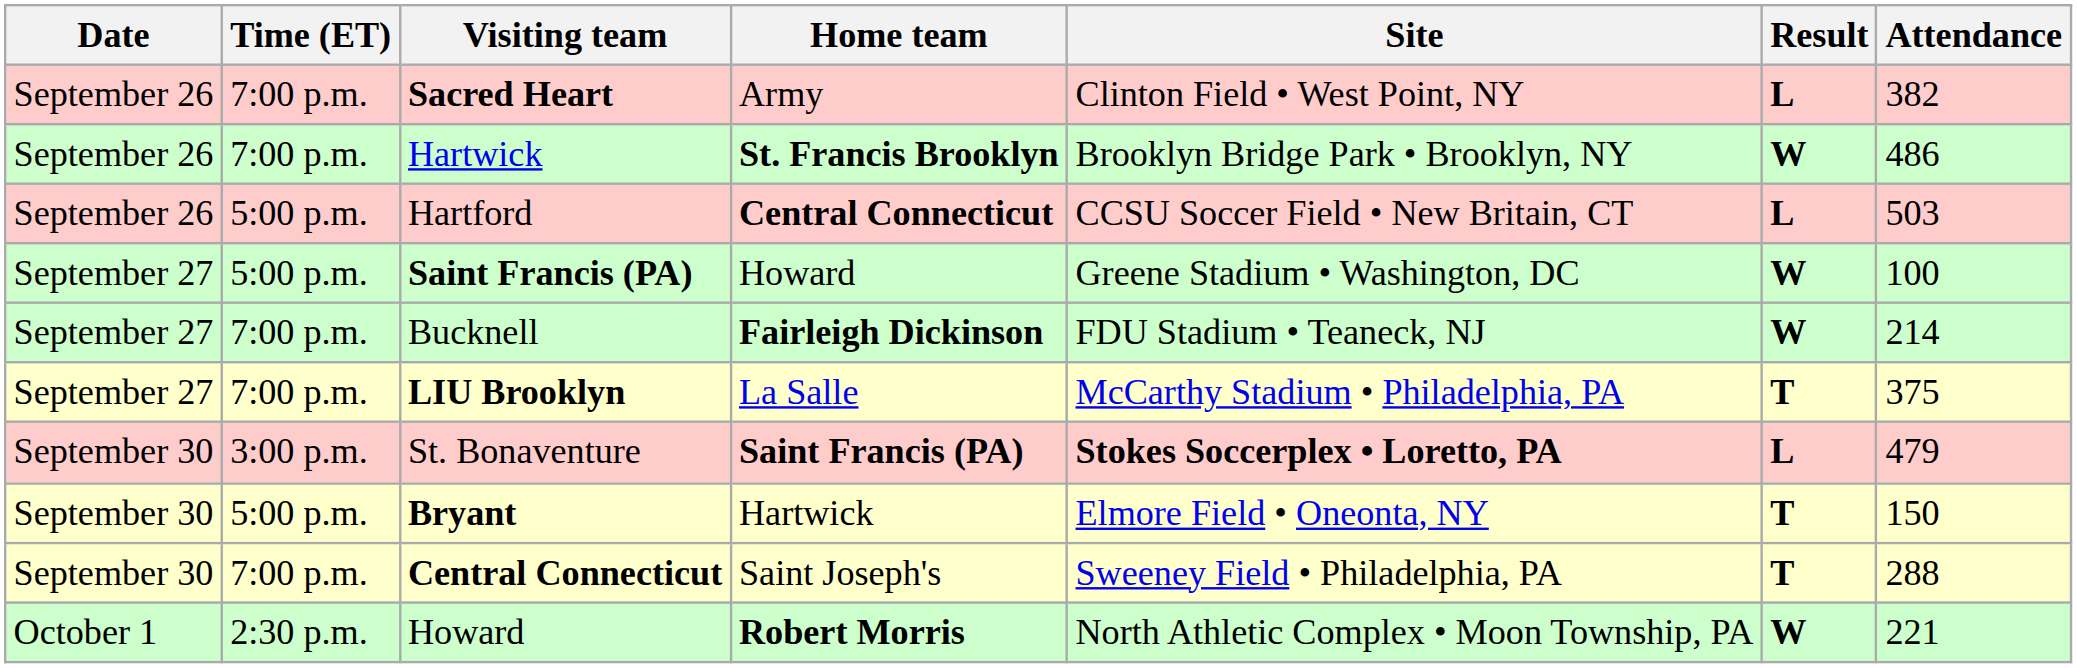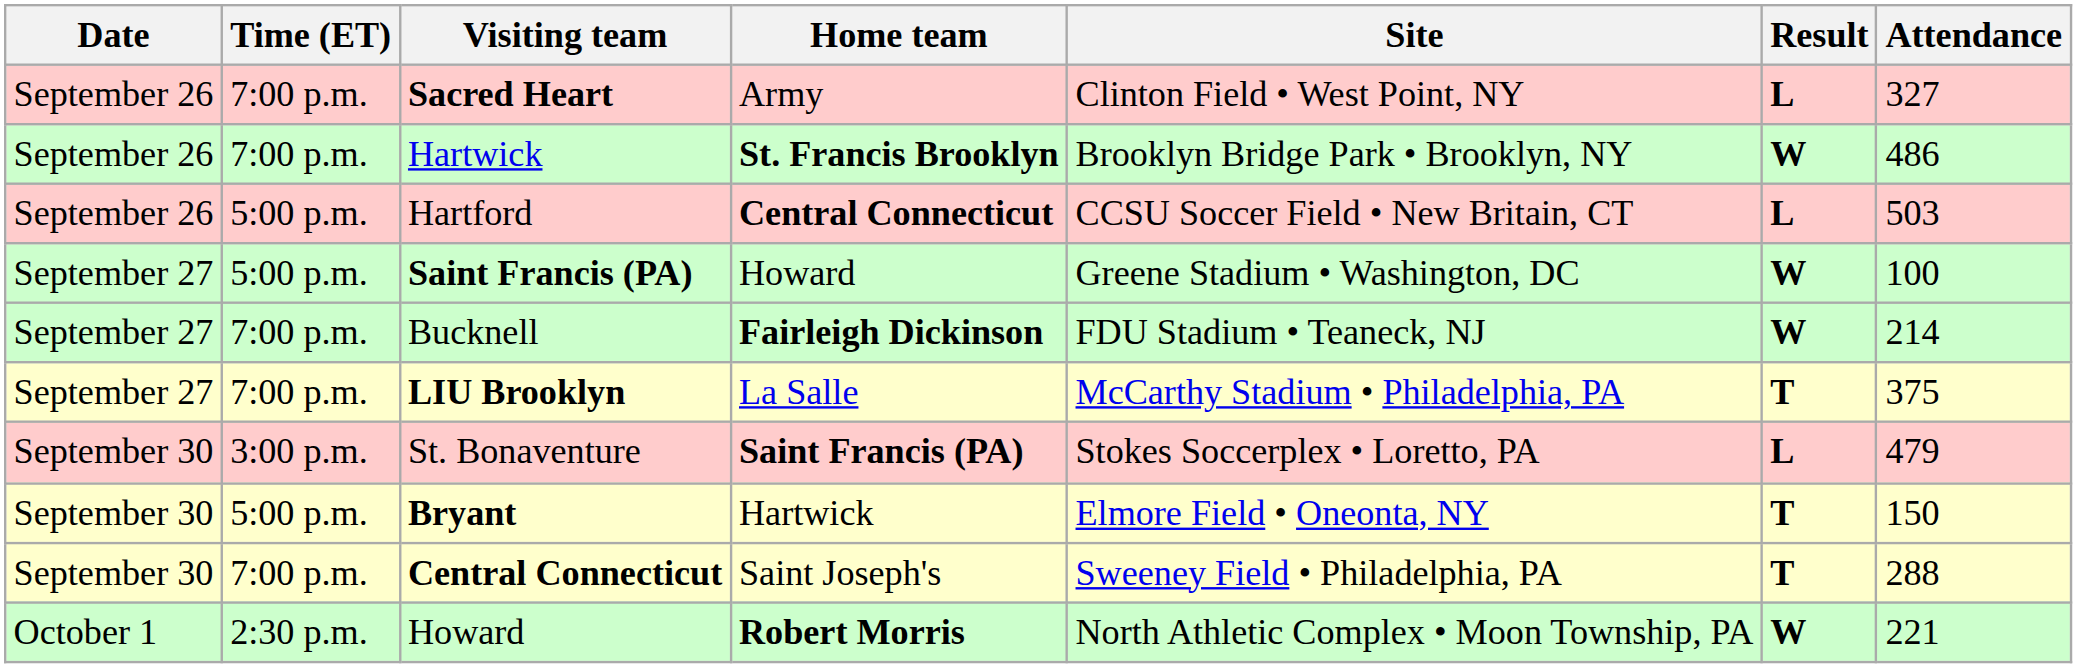 <table class="wikitable" style="font-size:95%;">
 <tr>
 <th>Date</th>
 <th>Time (ET)</th>
 <th>Visiting team</th>
 <th>Home team</th>
 <th>Site</th>
 <th>Result</th>
 <th>Attendance</th>
 </tr>
 <tr style="background:#fcc;">
 <td>September 26</td>
 <td>7:00 p.m.</td>
 <td><strong>Sacred Heart</strong></td>
 <td>Army</td>
 <td>Clinton Field • West Point, NY</td>
 <td><strong>L</strong> </td>
-<td>382</td>
+<td>327</td>
 </tr>
 <tr style="background:#cfc;">
 <td>September 26</td>
 <td>7:00 p.m.</td>
 <td><a href='#'>Hartwick</a></td>
 <td><strong>St. Francis Brooklyn</strong></td>
 <td>Brooklyn Bridge Park • Brooklyn, NY</td>
 <td><strong>W</strong> </td>
 <td>486</td>
 </tr>
 <tr style="background:#fcc;">
 <td>September 26</td>
 <td>5:00 p.m.</td>
 <td>Hartford</td>
 <td><strong>Central Connecticut</strong></td>
 <td>CCSU Soccer Field • New Britain, CT</td>
 <td><strong>L</strong> </td>
 <td>503</td>
 </tr>
 <tr style="background:#cfc;">
 <td>September 27</td>
 <td>5:00 p.m.</td>
 <td><strong>Saint Francis (PA)</strong></td>
 <td>Howard</td>
 <td>Greene Stadium • Washington, DC</td>
 <td><strong>W</strong> </td>
 <td>100</td>
 </tr>
 <tr style="background:#cfc;">
 <td>September 27</td>
 <td>7:00 p.m.</td>
 <td>Bucknell</td>
 <td><strong>Fairleigh Dickinson</strong></td>
 <td>FDU Stadium • Teaneck, NJ</td>
 <td><strong>W</strong> </td>
 <td>214</td>
 </tr>
 <tr style="background:#ffc;">
 <td>September 27</td>
 <td>7:00 p.m.</td>
 <td><strong>LIU Brooklyn</strong></td>
 <td><a href='#'>La Salle</a></td>
 <td><a href='#'>McCarthy Stadium</a> • <a href='#'>Philadelphia, PA</a></td>
 <td><strong>T</strong> </td>
 <td>375</td>
 </tr>
 <tr style="background:#fcc;">
 <td>September 30</td>
 <td>3:00 p.m.</td>
 <td>St. Bonaventure</td>
 <td><strong>Saint Francis (PA)</strong></td>
-<td><strong>Stokes Soccerplex • Loretto, PA</strong></td>
+<td>Stokes Soccerplex • Loretto, PA</td>
 <td><strong>L</strong> </td>
 <td>479</td>
 </tr>
 <tr style="background:#ffc;">
 <td>September 30</td>
 <td>5:00 p.m.</td>
 <td><strong>Bryant</strong></td>
 <td>Hartwick</td>
 <td><a href='#'>Elmore Field</a> • <a href='#'>Oneonta, NY</a></td>
 <td><strong>T</strong> </td>
 <td>150</td>
 </tr>
 <tr style="background:#ffc;">
 <td>September 30</td>
 <td>7:00 p.m.</td>
 <td><strong>Central Connecticut</strong></td>
 <td>Saint Joseph's</td>
 <td><a href='#'>Sweeney Field</a> • Philadelphia, PA</td>
 <td><strong>T</strong> </td>
 <td>288</td>
 </tr>
 <tr style="background:#cfc;">
 <td>October 1</td>
 <td>2:30 p.m.</td>
 <td>Howard</td>
 <td><strong>Robert Morris</strong></td>
 <td>North Athletic Complex • Moon Township, PA</td>
 <td><strong>W</strong> </td>
 <td>221</td>
 </tr>
 </table>
